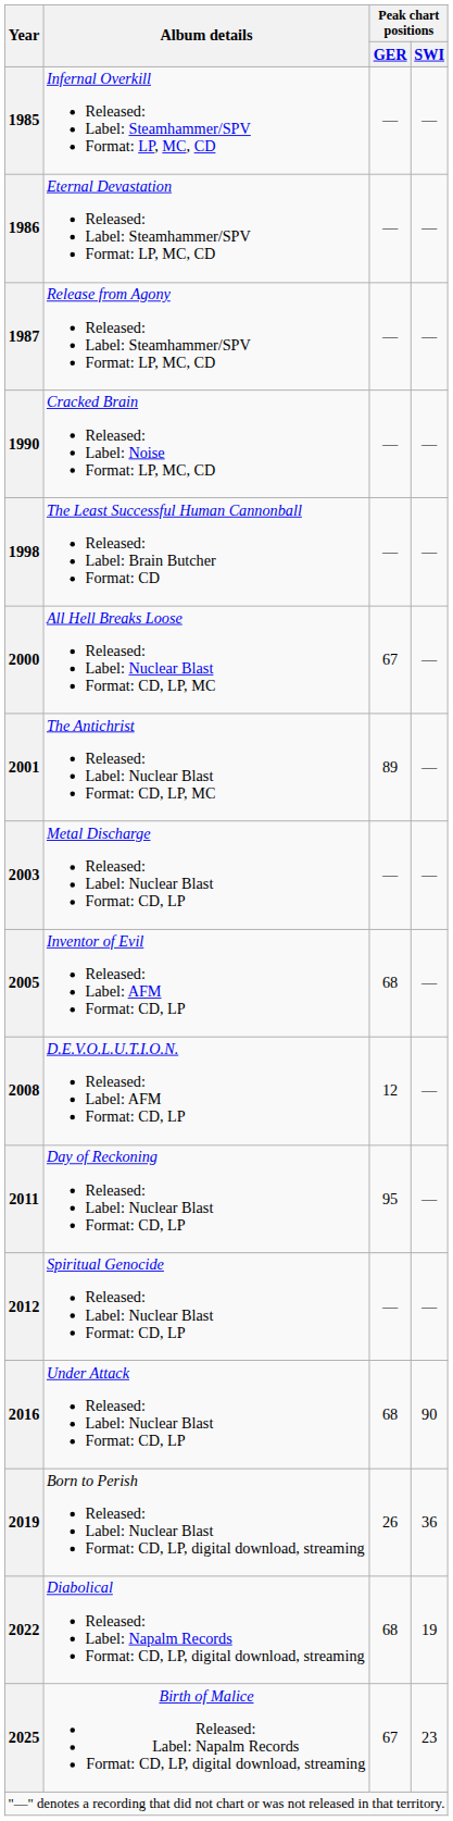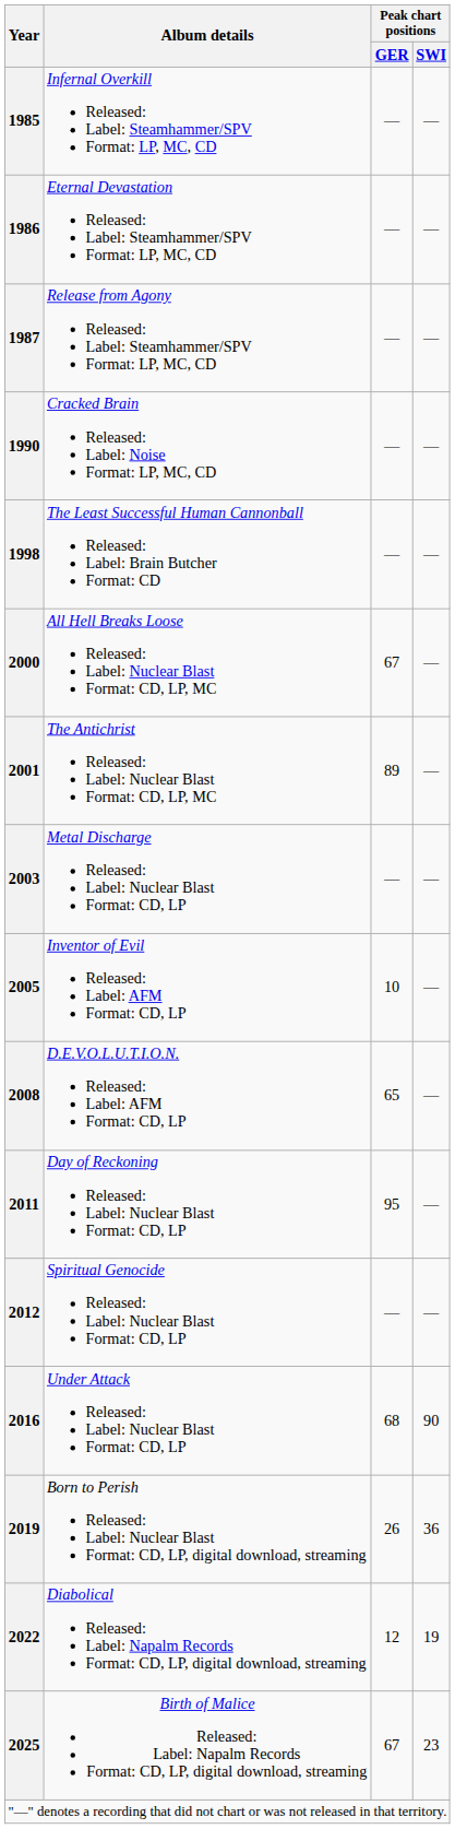 <table class="wikitable plainrowheaders" style="text-align:center;">
 <tr>
 <th rowspan="2">Year</th>
 <th rowspan="2">Album details</th>
 <th colspan="2" style="font-size:85%;">Peak chart<br>positions</th>
 </tr>
 <tr>
 <th scope="col"><a href='#'>GER</a><br></th>
 <th scope="col"><a href='#'>SWI</a><br></th>
 </tr>
 <tr>
 <th scope="row">1985</th>
 <td align=left><em><a href='#'>Infernal Overkill</a></em><br><ul><li>Released: </li><li>Label: <a href='#'>Steamhammer/SPV</a></li><li>Format: <a href='#'>LP</a>, <a href='#'>MC</a>, <a href='#'>CD</a></li></ul></td>
 <td>—</td>
 <td>—</td>
 </tr>
 <tr>
 <th scope="row">1986</th>
 <td align=left><em><a href='#'>Eternal Devastation</a></em><br><ul><li>Released: </li><li>Label: Steamhammer/SPV</li><li>Format: LP, MC, CD</li></ul></td>
 <td>—</td>
 <td>—</td>
 </tr>
 <tr>
 <th scope="row">1987</th>
 <td align=left><em><a href='#'>Release from Agony</a></em><br><ul><li>Released: </li><li>Label: Steamhammer/SPV</li><li>Format: LP, MC, CD</li></ul></td>
 <td>—</td>
 <td>—</td>
 </tr>
 <tr>
 <th scope="row">1990</th>
 <td align=left><em><a href='#'>Cracked Brain</a></em><br><ul><li>Released: </li><li>Label: <a href='#'>Noise</a></li><li>Format: LP, MC, CD</li></ul></td>
 <td>—</td>
 <td>—</td>
 </tr>
 <tr>
 <th scope="row">1998</th>
 <td align=left><em><a href='#'>The Least Successful Human Cannonball</a></em><br><ul><li>Released: </li><li>Label: Brain Butcher</li><li>Format: CD</li></ul></td>
 <td>—</td>
 <td>—</td>
 </tr>
 <tr>
 <th scope="row">2000</th>
 <td align=left><em><a href='#'>All Hell Breaks Loose</a></em><br><ul><li>Released: </li><li>Label: <a href='#'>Nuclear Blast</a></li><li>Format: CD, LP, MC</li></ul></td>
 <td>67</td>
 <td>—</td>
 </tr>
 <tr>
 <th scope="row">2001</th>
 <td align=left><em><a href='#'>The Antichrist</a></em><br><ul><li>Released: </li><li>Label: Nuclear Blast</li><li>Format: CD, LP, MC</li></ul></td>
 <td>89</td>
 <td>—</td>
 </tr>
 <tr>
 <th scope="row">2003</th>
 <td align=left><em><a href='#'>Metal Discharge</a></em><br><ul><li>Released: </li><li>Label: Nuclear Blast</li><li>Format: CD, LP</li></ul></td>
 <td>—</td>
 <td>—</td>
 </tr>
 <tr>
 <th scope="row">2005</th>
 <td align=left><em><a href='#'>Inventor of Evil</a></em><br><ul><li>Released: </li><li>Label: <a href='#'>AFM</a></li><li>Format: CD, LP</li></ul></td>
-<td>68</td>
+<td>10</td>
 <td>—</td>
 </tr>
 <tr>
 <th scope="row">2008</th>
 <td align=left><em><a href='#'>D.E.V.O.L.U.T.I.O.N.</a></em><br><ul><li>Released: </li><li>Label: AFM</li><li>Format: CD, LP</li></ul></td>
-<td>12</td>
+<td>65</td>
 <td>—</td>
 </tr>
 <tr>
 <th scope="row">2011</th>
 <td align=left><em><a href='#'>Day of Reckoning</a></em><br><ul><li>Released: </li><li>Label: Nuclear Blast</li><li>Format: CD, LP</li></ul></td>
 <td>95</td>
 <td>—</td>
 </tr>
 <tr>
 <th scope="row">2012</th>
 <td align=left><em><a href='#'>Spiritual Genocide</a></em><br><ul><li>Released: </li><li>Label: Nuclear Blast</li><li>Format: CD, LP</li></ul></td>
 <td>—</td>
 <td>—</td>
 </tr>
 <tr>
 <th scope="row">2016</th>
 <td align=left><em><a href='#'>Under Attack</a></em><br><ul><li>Released: </li><li>Label: Nuclear Blast</li><li>Format: CD, LP</li></ul></td>
 <td>68</td>
 <td>90</td>
 </tr>
 <tr>
 <th scope="row">2019</th>
 <td align=left><em>Born to Perish</em><br><ul><li>Released: </li><li>Label: Nuclear Blast</li><li>Format: CD, LP, digital download, streaming</li></ul></td>
 <td>26</td>
 <td>36</td>
 </tr>
 <tr>
 <th scope="row">2022</th>
 <td align=left><em><a href='#'>Diabolical</a></em><br><ul><li>Released: </li><li>Label: <a href='#'>Napalm Records</a></li><li>Format: CD, LP, digital download, streaming</li></ul></td>
-<td>68</td>
+<td>12</td>
 <td>19</td>
 </tr>
 <tr>
 <th>2025</th>
 <td><em><a href='#'>Birth of Malice</a></em><br><ul><li>Released: </li><li>Label: Napalm Records</li><li>Format: CD, LP, digital download, streaming</li></ul></td>
 <td>67</td>
 <td>23</td>
 </tr>
 <tr>
 <td colspan="15" style="font-size:90%">"—" denotes a recording that did not chart or was not released in that territory.</td>
 </tr>
 </table>
